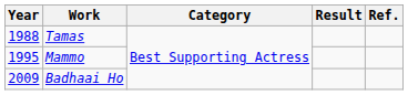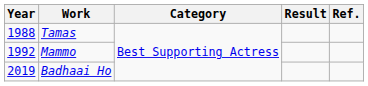 <table class="wikitable sortable">
 <tr>
 <th>Year</th>
 <th>Work</th>
 <th>Category</th>
 <th>Result</th>
 <th>Ref.</th>
 </tr>
 <tr>
 <td><a href='#'>1988</a></td>
 <td><em><a href='#'>Tamas</a></em></td>
 <td rowspan="3"><a href='#'>Best Supporting Actress</a></td>
 <td></td>
 <td></td>
 </tr>
 <tr>
-<td><a href='#'>1995</a></td>
+<td><a href='#'>1992</a></td>
 <td><em><a href='#'>Mammo</a></em></td>
 <td></td>
 <td></td>
 </tr>
 <tr>
-<td><a href='#'>2009</a></td>
+<td><a href='#'>2019</a></td>
 <td><em><a href='#'>Badhaai Ho</a></em></td>
 <td></td>
 <td></td>
 </tr>
 </table>
